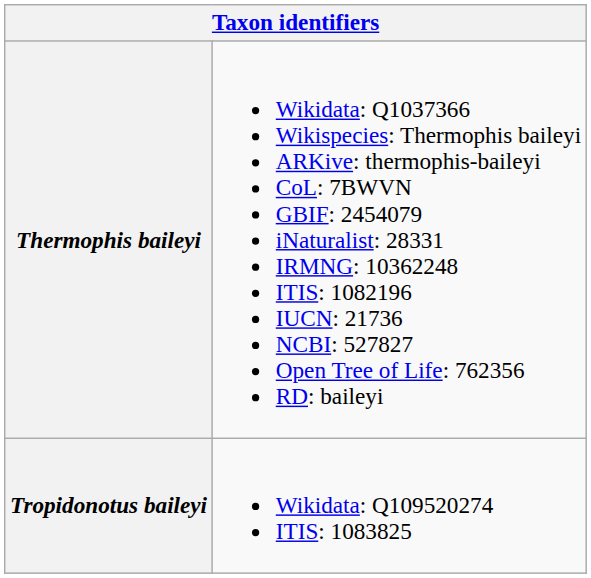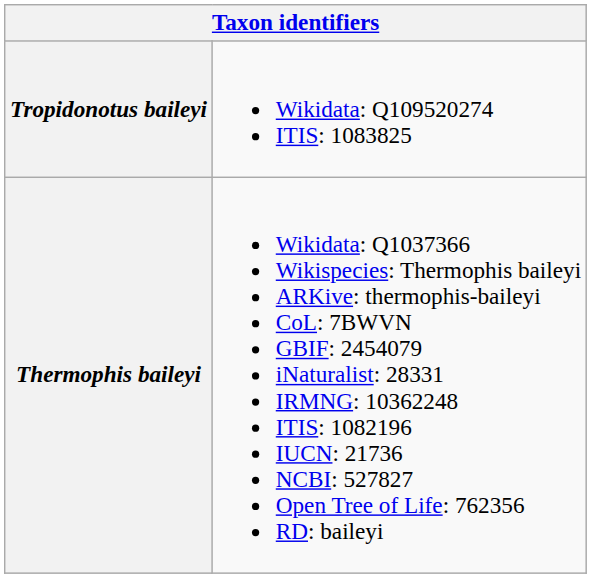 <table class="wikitable">
 <tr>
 <th colspan="2"><a href='#'>Taxon identifiers</a></th>
 </tr>
 <tr>
+<th><em>Tropidonotus baileyi</em></th>
+<td><br><ul><li><a href='#'>Wikidata</a>: Q109520274</li><li><a href='#'>ITIS</a>: 1083825</li></ul></td>
+</tr>
+<tr>
 <th><em>Thermophis baileyi</em></th>
 <td><br><ul><li><a href='#'>Wikidata</a>: Q1037366</li><li><a href='#'>Wikispecies</a>: Thermophis baileyi</li><li><a href='#'>ARKive</a>: thermophis-baileyi</li><li><a href='#'>CoL</a>: 7BWVN</li><li><a href='#'>GBIF</a>: 2454079</li><li><a href='#'>iNaturalist</a>: 28331</li><li><a href='#'>IRMNG</a>: 10362248</li><li><a href='#'>ITIS</a>: 1082196</li><li><a href='#'>IUCN</a>: 21736</li><li><a href='#'>NCBI</a>: 527827</li><li><a href='#'>Open Tree of Life</a>: 762356</li><li><a href='#'>RD</a>: baileyi</li></ul></td>
 </tr>
-<tr>
-<th><em>Tropidonotus baileyi</em></th>
-<td><br><ul><li><a href='#'>Wikidata</a>: Q109520274</li><li><a href='#'>ITIS</a>: 1083825</li></ul></td>
-</tr>
 </table>
